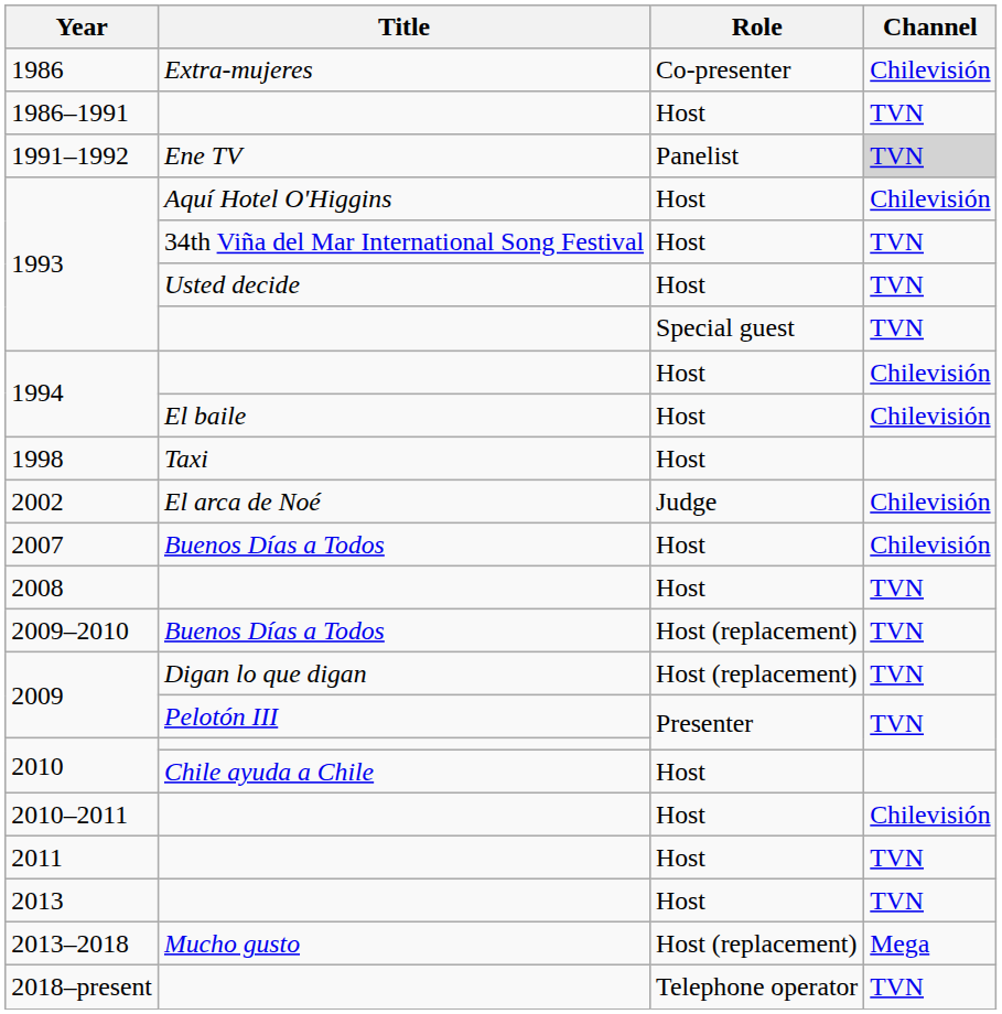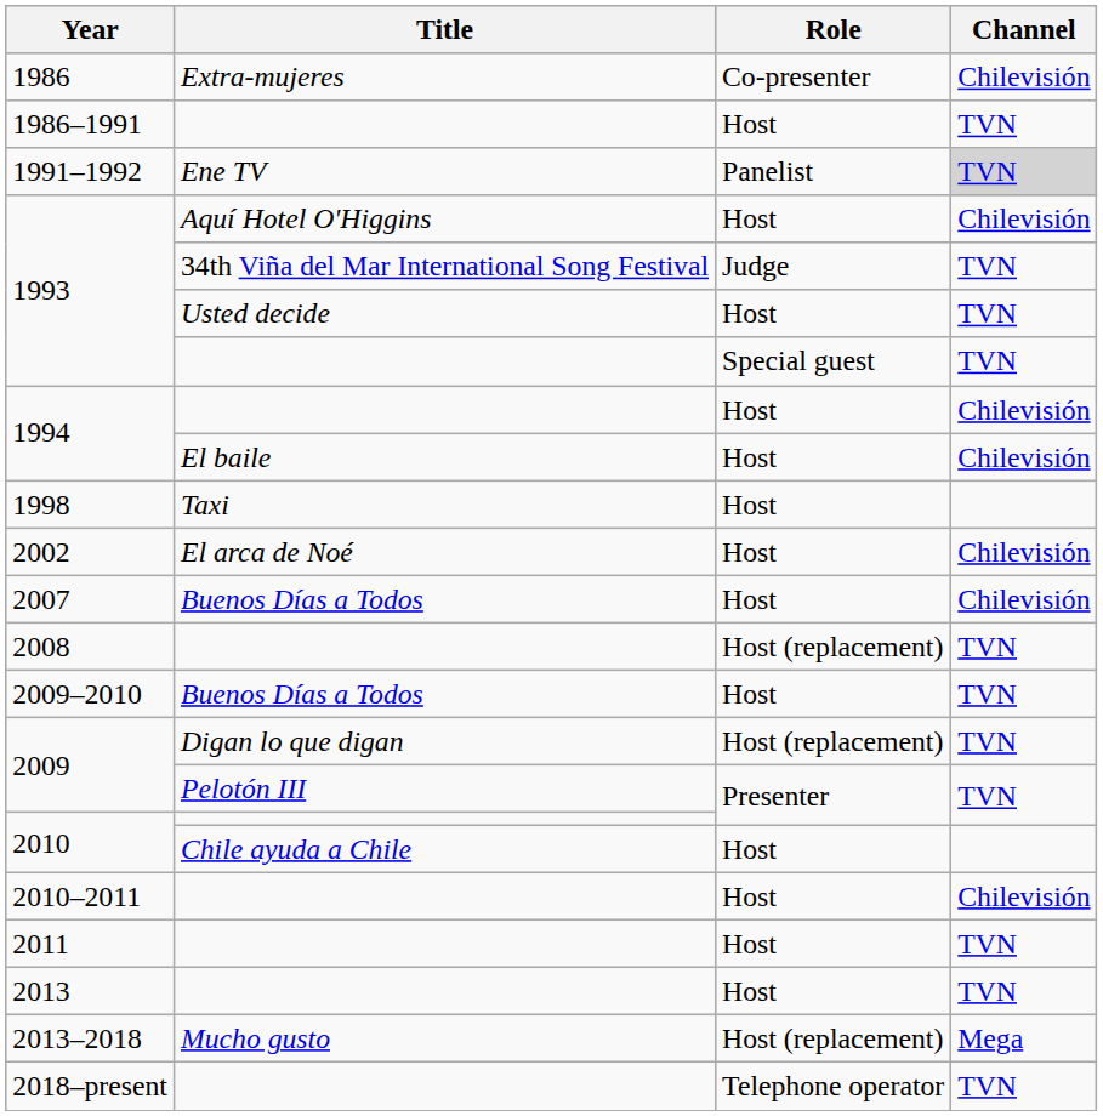 <table class="wikitable" style="font-size: 95%;">
 <tr>
 <th>Year</th>
 <th>Title</th>
 <th>Role</th>
 <th>Channel</th>
 </tr>
 <tr>
 <td>1986</td>
 <td><em>Extra-mujeres</em></td>
 <td>Co-presenter</td>
 <td><a href='#'>Chilevisión</a></td>
 </tr>
 <tr>
 <td>1986–1991</td>
 <td><em></em></td>
 <td>Host</td>
 <td><a href='#'>TVN</a></td>
 </tr>
 <tr>
 <td>1991–1992</td>
 <td><em>Ene TV</em></td>
 <td>Panelist</td>
 <td style="background: lightgrey;"><a href='#'>TVN</a></td>
 </tr>
 <tr>
 <td rowspan="4">1993</td>
 <td><em>Aquí Hotel O'Higgins</em></td>
 <td>Host</td>
 <td><a href='#'>Chilevisión</a></td>
 </tr>
 <tr>
 <td>34th <a href='#'>Viña del Mar International Song Festival</a></td>
-<td>Host</td>
+<td>Judge</td>
 <td><a href='#'>TVN</a></td>
 </tr>
 <tr>
 <td><em>Usted decide</em></td>
 <td>Host</td>
 <td><a href='#'>TVN</a></td>
 </tr>
 <tr>
 <td><em></em></td>
 <td>Special guest</td>
 <td><a href='#'>TVN</a></td>
 </tr>
 <tr>
 <td rowspan="2">1994</td>
 <td><em></em></td>
 <td>Host</td>
 <td><a href='#'>Chilevisión</a></td>
 </tr>
 <tr>
 <td><em>El baile</em></td>
 <td>Host</td>
 <td><a href='#'>Chilevisión</a></td>
 </tr>
 <tr>
 <td>1998</td>
 <td><em>Taxi</em></td>
 <td>Host</td>
 <td></td>
 </tr>
 <tr>
 <td>2002</td>
 <td><em>El arca de Noé</em></td>
-<td>Judge</td>
+<td>Host</td>
 <td><a href='#'>Chilevisión</a></td>
 </tr>
 <tr>
 <td>2007</td>
 <td><em><a href='#'>Buenos Días a Todos</a></em></td>
 <td>Host</td>
 <td><a href='#'>Chilevisión</a></td>
 </tr>
 <tr>
 <td>2008</td>
 <td><em></em></td>
-<td>Host</td>
+<td>Host (replacement)</td>
 <td><a href='#'>TVN</a></td>
 </tr>
 <tr>
 <td>2009–2010</td>
 <td><em><a href='#'>Buenos Días a Todos</a></em></td>
-<td>Host (replacement)</td>
+<td>Host</td>
 <td><a href='#'>TVN</a></td>
 </tr>
 <tr>
 <td rowspan="2">2009</td>
 <td><em>Digan lo que digan</em></td>
 <td>Host (replacement)</td>
 <td><a href='#'>TVN</a></td>
 </tr>
 <tr>
 <td><em><a href='#'>Pelotón III</a></em></td>
 <td rowspan="2">Presenter</td>
 <td rowspan="2"><a href='#'>TVN</a></td>
 </tr>
 <tr>
 <td rowspan="2">2010</td>
 <td><em></em></td>
 </tr>
 <tr>
 <td><em><a href='#'>Chile ayuda a Chile</a></em></td>
 <td>Host</td>
 <td></td>
 </tr>
 <tr>
 <td>2010–2011</td>
 <td><em></em></td>
 <td>Host</td>
 <td><a href='#'>Chilevisión</a></td>
 </tr>
 <tr>
 <td>2011</td>
 <td><em></em></td>
 <td>Host</td>
 <td><a href='#'>TVN</a></td>
 </tr>
 <tr>
 <td>2013</td>
 <td><em></em></td>
 <td>Host</td>
 <td><a href='#'>TVN</a></td>
 </tr>
 <tr>
 <td>2013–2018</td>
 <td><em><a href='#'>Mucho gusto</a></em></td>
 <td>Host (replacement)</td>
 <td><a href='#'>Mega</a></td>
 </tr>
 <tr>
 <td>2018–present</td>
 <td><em></em></td>
 <td>Telephone operator</td>
 <td><a href='#'>TVN</a></td>
 </tr>
 </table>
